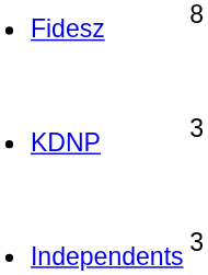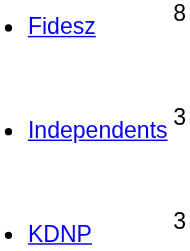 <table>
 <tr>
 <td><br><ul><li><a href='#'>Fidesz</a></li></ul></td>
 <td><div>8</div></td>
 </tr>
 <tr>
+<td><br><ul><li><a href='#'>Independents</a></li></ul></td>
+<td><div>3</div></td>
+</tr>
+<tr>
 <td><br><ul><li><a href='#'>KDNP</a></li></ul></td>
 <td><div>3</div></td>
 </tr>
-<tr>
-<td><br><ul><li><a href='#'>Independents</a></li></ul></td>
-<td><div>3</div></td>
-</tr>
 </table>
